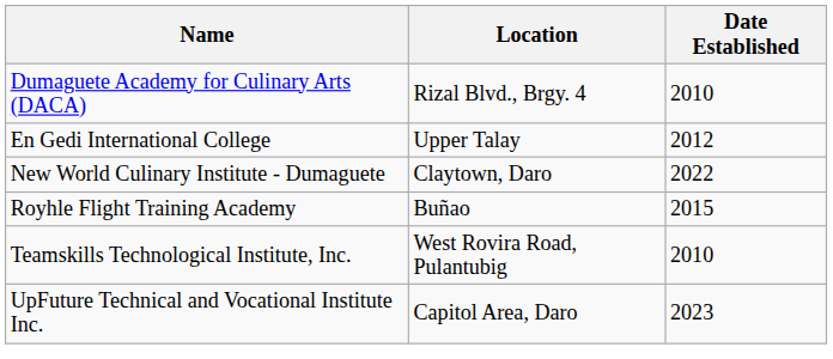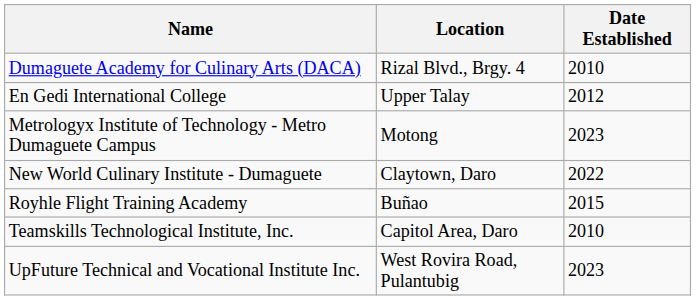 <table class="wikitable">
 <tr>
 <th>Name</th>
 <th>Location</th>
 <th>Date Established</th>
 </tr>
 <tr>
 <td><a href='#'>Dumaguete Academy for Culinary Arts (DACA)</a></td>
 <td>Rizal Blvd., Brgy. 4</td>
 <td>2010</td>
 </tr>
 <tr>
 <td>En Gedi International College</td>
 <td>Upper Talay</td>
 <td>2012</td>
 </tr>
 <tr>
+<td>Metrologyx Institute of Technology - Metro Dumaguete Campus</td>
+<td>Motong</td>
+<td>2023</td>
+</tr>
+<tr>
 <td>New World Culinary Institute - Dumaguete</td>
 <td>Claytown, Daro</td>
 <td>2022</td>
 </tr>
 <tr>
 <td>Royhle Flight Training Academy</td>
 <td>Buñao</td>
 <td>2015</td>
 </tr>
 <tr>
 <td>Teamskills Technological Institute, Inc.</td>
-<td>West Rovira Road, Pulantubig</td>
+<td>Capitol Area, Daro</td>
 <td>2010</td>
 </tr>
 <tr>
 <td>UpFuture Technical and Vocational Institute Inc.</td>
-<td>Capitol Area, Daro</td>
+<td>West Rovira Road, Pulantubig</td>
 <td>2023</td>
 </tr>
 </table>
